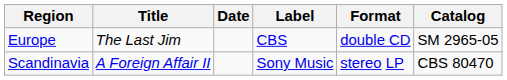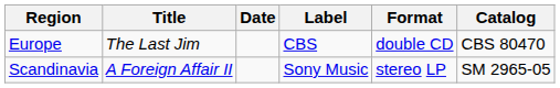 <table class="wikitable">
 <tr>
 <th>Region</th>
 <th>Title</th>
 <th>Date</th>
 <th>Label</th>
 <th>Format</th>
 <th>Catalog </th>
 </tr>
 <tr>
 <td><a href='#'>Europe</a></td>
 <td><em>The Last Jim</em></td>
 <td></td>
 <td><a href='#'>CBS</a></td>
 <td><a href='#'>double CD</a></td>
-<td>SM 2965-05</td>
+<td>CBS 80470</td>
 </tr>
 <tr>
 <td><a href='#'>Scandinavia</a></td>
 <td><em><a href='#'>A Foreign Affair II</a></em></td>
 <td></td>
 <td><a href='#'>Sony Music</a></td>
 <td><a href='#'>stereo</a> <a href='#'>LP</a></td>
-<td>CBS 80470</td>
+<td>SM 2965-05</td>
 </tr>
 </table>
